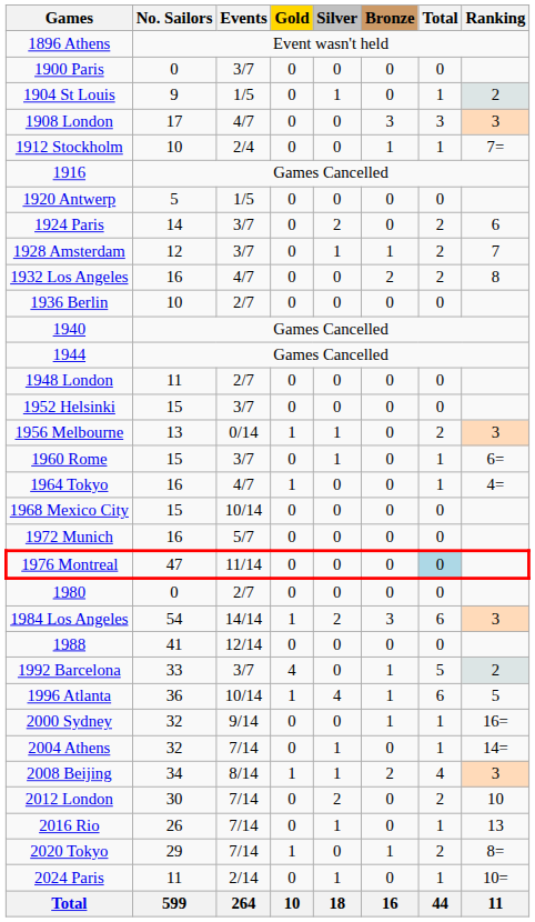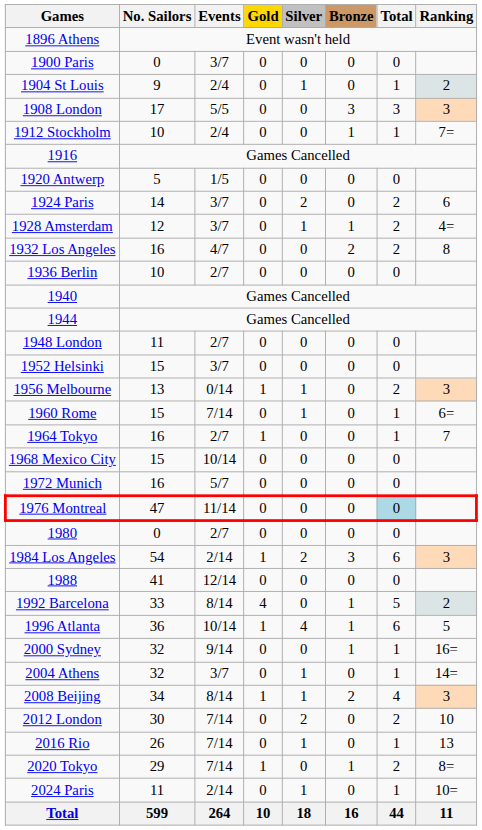 <table class="wikitable sortable" style="text-align:center">
 <tr>
 <th>Games</th>
 <th>No. Sailors</th>
 <th>Events</th>
 <th style="background-color:gold;">Gold</th>
 <th style="background-color:silver;">Silver</th>
 <th style="background-color:#c96;">Bronze</th>
 <th>Total</th>
 <th>Ranking</th>
 </tr>
 <tr>
 <td><a href='#'>1896 Athens</a></td>
 <td colspan=7>Event wasn't held</td>
 </tr>
 <tr>
 <td><a href='#'>1900 Paris</a></td>
 <td>0</td>
 <td>3/7</td>
 <td>0</td>
 <td>0</td>
 <td>0</td>
 <td>0</td>
 <td></td>
 </tr>
 <tr>
 <td><a href='#'>1904 St Louis</a></td>
 <td>9</td>
-<td>1/5</td>
+<td>2/4</td>
 <td>0</td>
 <td>1</td>
 <td>0</td>
 <td>1</td>
 <td bgcolor=dce5e5>2</td>
 </tr>
 <tr>
 <td><a href='#'>1908 London</a></td>
 <td>17</td>
-<td>4/7</td>
+<td>5/5</td>
 <td>0</td>
 <td>0</td>
 <td>3</td>
 <td>3</td>
 <td bgcolor=ffdab9>3</td>
 </tr>
 <tr>
 <td><a href='#'>1912 Stockholm</a></td>
 <td>10</td>
 <td>2/4</td>
 <td>0</td>
 <td>0</td>
 <td>1</td>
 <td>1</td>
 <td>7=</td>
 </tr>
 <tr>
 <td><a href='#'>1916</a></td>
 <td colspan=7>Games Cancelled</td>
 </tr>
 <tr>
 <td><a href='#'>1920 Antwerp</a></td>
 <td>5</td>
 <td>1/5</td>
 <td>0</td>
 <td>0</td>
 <td>0</td>
 <td>0</td>
 <td></td>
 </tr>
 <tr>
 <td><a href='#'>1924 Paris</a></td>
 <td>14</td>
 <td>3/7</td>
 <td>0</td>
 <td>2</td>
 <td>0</td>
 <td>2</td>
 <td>6</td>
 </tr>
 <tr>
 <td><a href='#'>1928 Amsterdam</a></td>
 <td>12</td>
 <td>3/7</td>
 <td>0</td>
 <td>1</td>
 <td>1</td>
 <td>2</td>
-<td>7</td>
+<td>4=</td>
 </tr>
 <tr>
 <td><a href='#'>1932 Los Angeles</a></td>
 <td>16</td>
 <td>4/7</td>
 <td>0</td>
 <td>0</td>
 <td>2</td>
 <td>2</td>
 <td>8</td>
 </tr>
 <tr>
 <td><a href='#'>1936 Berlin</a></td>
 <td>10</td>
 <td>2/7</td>
 <td>0</td>
 <td>0</td>
 <td>0</td>
 <td>0</td>
 <td></td>
 </tr>
 <tr>
 <td><a href='#'>1940</a></td>
 <td colspan=7>Games Cancelled</td>
 </tr>
 <tr>
 <td><a href='#'>1944</a></td>
 <td colspan=7>Games Cancelled</td>
 </tr>
 <tr>
 <td><a href='#'>1948 London</a></td>
 <td>11</td>
 <td>2/7</td>
 <td>0</td>
 <td>0</td>
 <td>0</td>
 <td>0</td>
 <td></td>
 </tr>
 <tr>
 <td><a href='#'>1952 Helsinki</a></td>
 <td>15</td>
 <td>3/7</td>
 <td>0</td>
 <td>0</td>
 <td>0</td>
 <td>0</td>
 <td></td>
 </tr>
 <tr>
 <td><a href='#'>1956 Melbourne</a></td>
 <td>13</td>
 <td>0/14</td>
 <td>1</td>
 <td>1</td>
 <td>0</td>
 <td>2</td>
 <td bgcolor=ffdab9>3</td>
 </tr>
 <tr>
 <td><a href='#'>1960 Rome</a></td>
 <td>15</td>
-<td>3/7</td>
+<td>7/14</td>
 <td>0</td>
 <td>1</td>
 <td>0</td>
 <td>1</td>
 <td>6=</td>
 </tr>
 <tr>
 <td><a href='#'>1964 Tokyo</a></td>
 <td>16</td>
-<td>4/7</td>
+<td>2/7</td>
 <td>1</td>
 <td>0</td>
 <td>0</td>
 <td>1</td>
-<td>4=</td>
+<td>7</td>
 </tr>
 <tr>
 <td><a href='#'>1968 Mexico City</a></td>
 <td>15</td>
 <td>10/14</td>
 <td>0</td>
 <td>0</td>
 <td>0</td>
 <td>0</td>
 <td></td>
 </tr>
 <tr>
 <td><a href='#'>1972 Munich</a></td>
 <td>16</td>
 <td>5/7</td>
 <td>0</td>
 <td>0</td>
 <td>0</td>
 <td>0</td>
 <td></td>
 </tr>
 <tr align=center style="border: 3px solid red">
 <td><a href='#'>1976 Montreal</a></td>
 <td>47</td>
 <td>11/14</td>
 <td>0</td>
 <td>0</td>
 <td>0</td>
 <td style="background: lightblue;">0</td>
 <td></td>
 </tr>
 <tr>
 <td><a href='#'>1980</a></td>
 <td>0</td>
 <td>2/7</td>
 <td>0</td>
 <td>0</td>
 <td>0</td>
 <td>0</td>
 <td></td>
 </tr>
 <tr>
 <td><a href='#'>1984 Los Angeles</a></td>
 <td>54</td>
-<td>14/14</td>
+<td>2/14</td>
 <td>1</td>
 <td>2</td>
 <td>3</td>
 <td>6</td>
 <td bgcolor=ffdab9>3</td>
 </tr>
 <tr>
 <td><a href='#'>1988</a></td>
 <td>41</td>
 <td>12/14</td>
 <td>0</td>
 <td>0</td>
 <td>0</td>
 <td>0</td>
 <td></td>
 </tr>
 <tr>
 <td><a href='#'>1992 Barcelona</a></td>
 <td>33</td>
-<td>3/7</td>
+<td>8/14</td>
 <td>4</td>
 <td>0</td>
 <td>1</td>
 <td>5</td>
 <td bgcolor=dce5e5>2</td>
 </tr>
 <tr>
 <td><a href='#'>1996 Atlanta</a></td>
 <td>36</td>
 <td>10/14</td>
 <td>1</td>
 <td>4</td>
 <td>1</td>
 <td>6</td>
 <td>5</td>
 </tr>
 <tr>
 <td><a href='#'>2000 Sydney</a></td>
 <td>32</td>
 <td>9/14</td>
 <td>0</td>
 <td>0</td>
 <td>1</td>
 <td>1</td>
 <td>16=</td>
 </tr>
 <tr>
 <td><a href='#'>2004 Athens</a></td>
 <td>32</td>
-<td>7/14</td>
+<td>3/7</td>
 <td>0</td>
 <td>1</td>
 <td>0</td>
 <td>1</td>
 <td>14=</td>
 </tr>
 <tr>
 <td><a href='#'>2008 Beijing</a></td>
 <td>34</td>
 <td>8/14</td>
 <td>1</td>
 <td>1</td>
 <td>2</td>
 <td>4</td>
 <td bgcolor=ffdab9>3</td>
 </tr>
 <tr>
 <td><a href='#'>2012 London</a></td>
 <td>30</td>
 <td>7/14</td>
 <td>0</td>
 <td>2</td>
 <td>0</td>
 <td>2</td>
 <td>10</td>
 </tr>
 <tr>
 <td><a href='#'>2016 Rio</a></td>
 <td>26</td>
 <td>7/14</td>
 <td>0</td>
 <td>1</td>
 <td>0</td>
 <td>1</td>
 <td>13</td>
 </tr>
 <tr>
 <td><a href='#'>2020 Tokyo</a></td>
 <td>29</td>
 <td>7/14</td>
 <td>1</td>
 <td>0</td>
 <td>1</td>
 <td>2</td>
 <td>8=</td>
 </tr>
 <tr>
 <td><a href='#'>2024 Paris</a></td>
 <td>11</td>
 <td>2/14</td>
 <td>0</td>
 <td>1</td>
 <td>0</td>
 <td>1</td>
 <td>10=</td>
 </tr>
 <tr>
 <th><a href='#'>Total</a></th>
 <th>599</th>
 <th>264</th>
 <th>10</th>
 <th>18</th>
 <th>16</th>
 <th>44</th>
 <th>11</th>
 </tr>
 </table>
